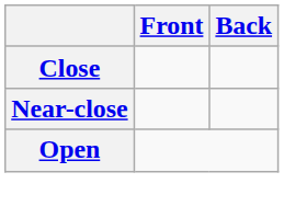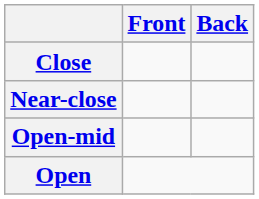 <table class="wikitable" style="text-align: center;">
 <tr>
 <th></th>
 <th><a href='#'>Front</a></th>
 <th><a href='#'>Back</a></th>
 </tr>
 <tr>
 <th><a href='#'>Close</a></th>
 <td> </td>
 <td> </td>
 </tr>
 <tr>
 <th><a href='#'>Near-close</a></th>
 <td> </td>
 <td> </td>
 </tr>
 <tr>
+<th><a href='#'>Open-mid</a></th>
+<td> </td>
+<td> </td>
+</tr>
+<tr>
 <th><a href='#'>Open</a></th>
 <td colspan="2"> </td>
 </tr>
 </table>
